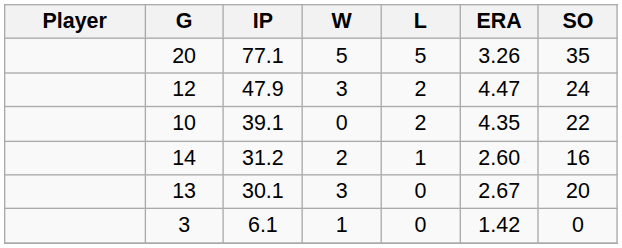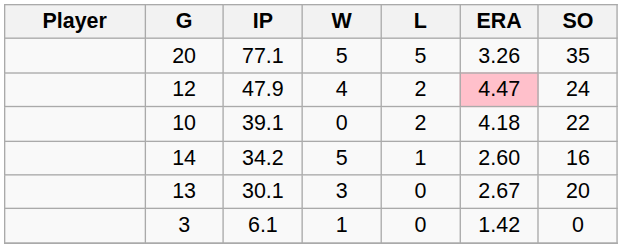 <table class="wikitable sortable">
 <tr>
 <th bgcolor="#DDDDFF" width="16%">Player</th>
 <th bgcolor="#DDDDFF" width="9%">G</th>
 <th bgcolor="#DDDDFF" width="9%">IP</th>
 <th bgcolor="#DDDDFF" width="9%">W</th>
 <th bgcolor="#DDDDFF" width="9%">L</th>
 <th bgcolor="#DDDDFF" width="9%">ERA</th>
 <th bgcolor="#DDDDFF" width="9%">SO</th>
 </tr>
 <tr align="center">
 <td></td>
 <td>20</td>
 <td>77.1</td>
 <td>5</td>
 <td>5</td>
 <td>3.26</td>
 <td>35</td>
 </tr>
 <tr align="center">
 <td></td>
 <td>12</td>
 <td>47.9</td>
-<td>3</td>
+<td>4</td>
 <td>2</td>
-<td>4.47</td>
+<td style="background: pink;">4.47</td>
 <td>24</td>
 </tr>
 <tr align="center">
 <td></td>
 <td>10</td>
 <td>39.1</td>
 <td>0</td>
 <td>2</td>
-<td>4.35</td>
+<td>4.18</td>
 <td>22</td>
 </tr>
 <tr align="center">
 <td></td>
 <td>14</td>
-<td>31.2</td>
-<td>2</td>
+<td>34.2</td>
+<td>5</td>
 <td>1</td>
 <td>2.60</td>
 <td>16</td>
 </tr>
 <tr align="center">
 <td></td>
 <td>13</td>
 <td>30.1</td>
 <td>3</td>
 <td>0</td>
 <td>2.67</td>
 <td>20</td>
 </tr>
 <tr align="center">
 <td></td>
 <td>3</td>
 <td>6.1</td>
 <td>1</td>
 <td>0</td>
 <td>1.42</td>
 <td>0</td>
 </tr>
 <tr align="center">
 </tr>
 </table>
